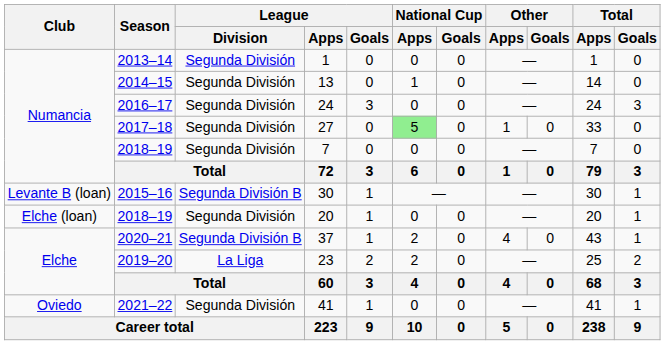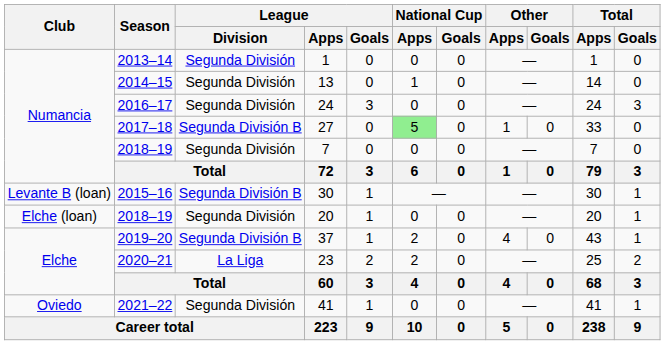 <table class="wikitable" style="text-align:center">
 <tr>
 <th rowspan="2">Club</th>
 <th rowspan="2">Season</th>
 <th colspan="3">League</th>
 <th colspan="2">National Cup</th>
 <th colspan="2">Other</th>
 <th colspan="2">Total</th>
 </tr>
 <tr>
 <th>Division</th>
 <th>Apps</th>
 <th>Goals</th>
 <th>Apps</th>
 <th>Goals</th>
 <th>Apps</th>
 <th>Goals</th>
 <th>Apps</th>
 <th>Goals</th>
 </tr>
 <tr>
 <td rowspan="6"><a href='#'>Numancia</a></td>
 <td><a href='#'>2013–14</a></td>
 <td><a href='#'>Segunda División</a></td>
 <td>1</td>
 <td>0</td>
 <td>0</td>
 <td>0</td>
 <td colspan="2">—</td>
 <td>1</td>
 <td>0</td>
 </tr>
 <tr>
 <td><a href='#'>2014–15</a></td>
 <td>Segunda División</td>
 <td>13</td>
 <td>0</td>
 <td>1</td>
 <td>0</td>
 <td colspan="2">—</td>
 <td>14</td>
 <td>0</td>
 </tr>
 <tr>
 <td><a href='#'>2016–17</a></td>
 <td>Segunda División</td>
 <td>24</td>
 <td>3</td>
 <td>0</td>
 <td>0</td>
 <td colspan="2">—</td>
 <td>24</td>
 <td>3</td>
 </tr>
 <tr>
 <td><a href='#'>2017–18</a></td>
-<td>Segunda División</td>
+<td><a href='#'>Segunda División B</a></td>
 <td>27</td>
 <td>0</td>
 <td style="background: lightgreen;">5</td>
 <td>0</td>
 <td>1</td>
 <td>0</td>
 <td>33</td>
 <td>0</td>
 </tr>
 <tr>
 <td><a href='#'>2018–19</a></td>
 <td>Segunda División</td>
 <td>7</td>
 <td>0</td>
 <td>0</td>
 <td>0</td>
 <td colspan="2">—</td>
 <td>7</td>
 <td>0</td>
 </tr>
 <tr>
 <th colspan="2">Total</th>
 <th>72</th>
 <th>3</th>
 <th>6</th>
 <th>0</th>
 <th>1</th>
 <th>0</th>
 <th>79</th>
 <th>3</th>
 </tr>
 <tr>
 <td><a href='#'>Levante B</a> (loan)</td>
 <td><a href='#'>2015–16</a></td>
 <td><a href='#'>Segunda División B</a></td>
 <td>30</td>
 <td>1</td>
 <td colspan="2">—</td>
 <td colspan="2">—</td>
 <td>30</td>
 <td>1</td>
 </tr>
 <tr>
 <td><a href='#'>Elche</a> (loan)</td>
 <td><a href='#'>2018–19</a></td>
 <td>Segunda División</td>
 <td>20</td>
 <td>1</td>
 <td>0</td>
 <td>0</td>
 <td colspan="2">—</td>
 <td>20</td>
 <td>1</td>
 </tr>
 <tr>
 <td rowspan="3"><a href='#'>Elche</a></td>
-<td><a href='#'>2020–21</a></td>
+<td><a href='#'>2019–20</a></td>
 <td><a href='#'>Segunda División B</a></td>
 <td>37</td>
 <td>1</td>
 <td>2</td>
 <td>0</td>
 <td>4</td>
 <td>0</td>
 <td>43</td>
 <td>1</td>
 </tr>
 <tr>
-<td><a href='#'>2019–20</a></td>
+<td><a href='#'>2020–21</a></td>
 <td><a href='#'>La Liga</a></td>
 <td>23</td>
 <td>2</td>
 <td>2</td>
 <td>0</td>
 <td colspan="2">—</td>
 <td>25</td>
 <td>2</td>
 </tr>
 <tr>
 <th colspan="2">Total</th>
 <th>60</th>
 <th>3</th>
 <th>4</th>
 <th>0</th>
 <th>4</th>
 <th>0</th>
 <th>68</th>
 <th>3</th>
 </tr>
 <tr>
 <td><a href='#'>Oviedo</a></td>
 <td><a href='#'>2021–22</a></td>
 <td>Segunda División</td>
 <td>41</td>
 <td>1</td>
 <td>0</td>
 <td>0</td>
 <td colspan="2">—</td>
 <td>41</td>
 <td>1</td>
 </tr>
 <tr>
 <th colspan="3">Career total</th>
 <th>223</th>
 <th>9</th>
 <th>10</th>
 <th>0</th>
 <th>5</th>
 <th>0</th>
 <th>238</th>
 <th>9</th>
 </tr>
 </table>
